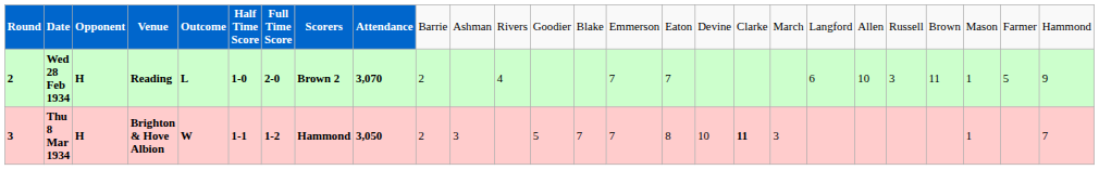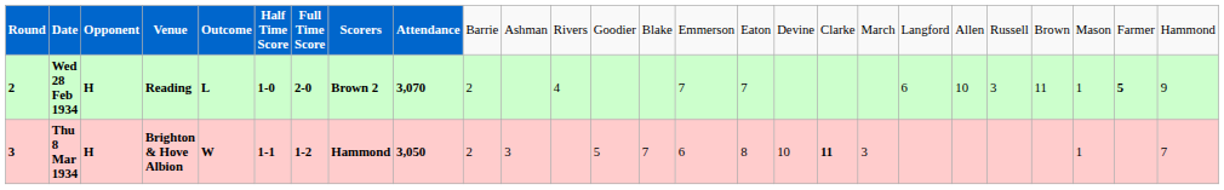 <table class="wikitable">
 <tr>
 <th ! style="background:#0066CC; color:#FFFFFF; text-align:center;">Round</th>
 <th ! style="background:#0066CC; color:#FFFFFF; text-align:center;">Date</th>
 <th ! style="background:#0066CC; color:#FFFFFF; text-align:center;">Opponent</th>
 <th ! style="background:#0066CC; color:#FFFFFF; text-align:center;">Venue</th>
 <th ! style="background:#0066CC; color:#FFFFFF; text-align:center;">Outcome</th>
 <th ! style="background:#0066CC; color:#FFFFFF; text-align:center;">Half Time Score</th>
 <th ! style="background:#0066CC; color:#FFFFFF; text-align:center;">Full Time Score</th>
 <th ! style="background:#0066CC; color:#FFFFFF; text-align:center;">Scorers</th>
 <th ! style="background:#0066CC; color:#FFFFFF; text-align:center;">Attendance</th>
 <td>Barrie</td>
 <td>Ashman</td>
 <td>Rivers</td>
 <td>Goodier</td>
 <td>Blake</td>
 <td>Emmerson</td>
 <td>Eaton</td>
 <td>Devine</td>
 <td>Clarke</td>
 <td>March</td>
 <td>Langford</td>
 <td>Allen</td>
 <td>Russell</td>
 <td>Brown</td>
 <td>Mason</td>
 <td>Farmer</td>
 <td>Hammond</td>
 </tr>
 <tr bgcolor="#CCFFCC">
 <td><strong>2</strong></td>
 <td><strong>Wed 28 Feb 1934</strong></td>
 <td><strong>H</strong></td>
 <td><strong>Reading</strong></td>
 <td><strong>L</strong></td>
 <td><strong>1-0</strong></td>
 <td><strong>2-0</strong></td>
 <td><strong>Brown 2</strong></td>
 <td><strong>3,070</strong></td>
 <td>2</td>
 <td></td>
 <td>4</td>
 <td></td>
 <td></td>
 <td>7</td>
 <td>7</td>
 <td></td>
 <td></td>
 <td></td>
 <td>6</td>
 <td>10</td>
 <td>3</td>
 <td>11</td>
 <td>1</td>
-<td>5</td>
+<td><strong>5</strong></td>
 <td>9</td>
 </tr>
 <tr bgcolor="#FFCCCC">
 <td><strong>3</strong></td>
 <td><strong>Thu 8 Mar 1934</strong></td>
 <td><strong>H</strong></td>
 <td><strong>Brighton & Hove Albion</strong></td>
 <td><strong>W</strong></td>
 <td><strong>1-1</strong></td>
 <td><strong>1-2</strong></td>
 <td><strong>Hammond</strong></td>
 <td><strong>3,050</strong></td>
 <td>2</td>
 <td>3</td>
 <td></td>
 <td>5</td>
 <td>7</td>
-<td>7</td>
+<td>6</td>
 <td>8</td>
 <td>10</td>
 <td><strong>11</strong></td>
 <td>3</td>
 <td></td>
 <td></td>
 <td></td>
 <td></td>
 <td>1</td>
 <td></td>
 <td>7</td>
 </tr>
 </table>
